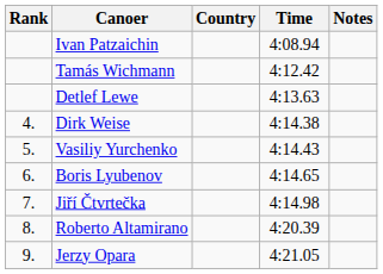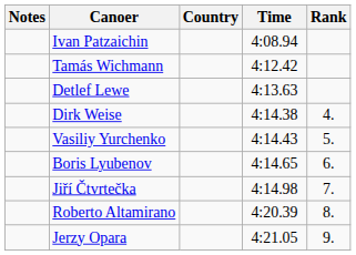 <table class="wikitable sortable" style="text-align:center">
 <tr>
-<th>Rank</th>
+<th>Notes</th>
 <th>Canoer</th>
 <th>Country</th>
 <th>Time</th>
-<th>Notes</th>
+<th>Rank</th>
 </tr>
 <tr>
 <td></td>
 <td align=left athlete><a href='#'>Ivan Patzaichin</a></td>
 <td align=left athlete></td>
 <td width=60>4:08.94</td>
 <td></td>
 </tr>
 <tr>
 <td></td>
 <td align=left athlete><a href='#'>Tamás Wichmann</a></td>
 <td align=left athlete></td>
 <td>4:12.42</td>
 <td></td>
 </tr>
 <tr>
 <td></td>
 <td align=left athlete><a href='#'>Detlef Lewe</a></td>
 <td align=left athlete></td>
 <td>4:13.63</td>
 <td></td>
 </tr>
 <tr>
-<td>4.</td>
+<td></td>
 <td align=left athlete><a href='#'>Dirk Weise</a></td>
 <td align=left athlete></td>
 <td>4:14.38</td>
-<td></td>
+<td>4.</td>
 </tr>
 <tr>
-<td>5.</td>
+<td></td>
 <td align=left athlete><a href='#'>Vasiliy Yurchenko</a></td>
 <td align=left athlete></td>
 <td>4:14.43</td>
-<td></td>
+<td>5.</td>
 </tr>
 <tr>
-<td>6.</td>
+<td></td>
 <td align=left athlete><a href='#'>Boris Lyubenov</a></td>
 <td align=left athlete></td>
 <td>4:14.65</td>
-<td></td>
+<td>6.</td>
 </tr>
 <tr>
-<td>7.</td>
+<td></td>
 <td align=left athlete><a href='#'>Jiří Čtvrtečka</a></td>
 <td align=left athlete></td>
 <td>4:14.98</td>
-<td></td>
+<td>7.</td>
 </tr>
 <tr>
-<td>8.</td>
+<td></td>
 <td align=left athlete><a href='#'>Roberto Altamirano</a></td>
 <td align=left athlete></td>
 <td>4:20.39</td>
-<td></td>
+<td>8.</td>
 </tr>
 <tr>
-<td>9.</td>
+<td></td>
 <td align=left athlete><a href='#'>Jerzy Opara</a></td>
 <td align=left athlete></td>
 <td>4:21.05</td>
-<td></td>
+<td>9.</td>
 </tr>
 </table>
